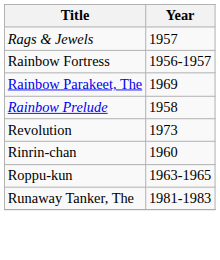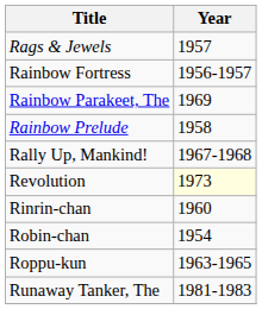 <table class="wikitable">
 <tr>
 <th>Title</th>
 <th>Year</th>
 </tr>
 <tr>
 <td><em>Rags & Jewels</em></td>
 <td>1957</td>
 </tr>
 <tr>
 <td>Rainbow Fortress</td>
 <td>1956-1957</td>
 </tr>
 <tr>
 <td><a href='#'>Rainbow Parakeet, The</a></td>
 <td>1969</td>
 </tr>
 <tr>
 <td><em><a href='#'>Rainbow Prelude</a></em></td>
 <td>1958</td>
 </tr>
 <tr>
+<td>Rally Up, Mankind!</td>
+<td>1967-1968</td>
+</tr>
+<tr>
 <td>Revolution</td>
-<td>1973</td>
+<td style="background: lightyellow;">1973</td>
 </tr>
 <tr>
 <td>Rinrin-chan</td>
 <td>1960</td>
+</tr>
+<tr>
+<td>Robin-chan</td>
+<td>1954</td>
 </tr>
 <tr>
 <td>Roppu-kun</td>
 <td>1963-1965</td>
 </tr>
 <tr>
 <td>Runaway Tanker, The</td>
 <td>1981-1983</td>
 </tr>
 <tr>
 </tr>
 </table>
